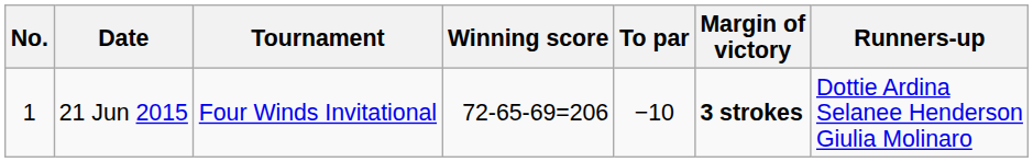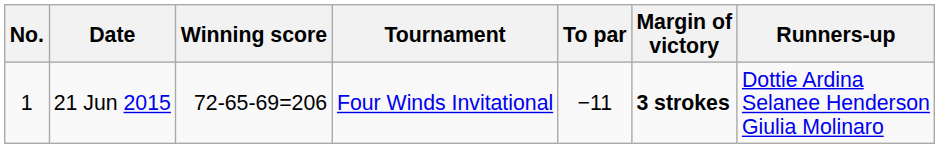 <table class="wikitable" style="font-size:95%;">
 <tr>
 <th>No.</th>
 <th>Date</th>
+<th>Winning score</th>
 <th>Tournament</th>
-<th>Winning score</th>
 <th>To par</th>
 <th>Margin of<br>victory</th>
 <th>Runners-up</th>
 </tr>
 <tr>
 <td align=center>1</td>
 <td align=right>21 Jun <a href='#'>2015</a></td>
+<td align=right>72-65-69=206</td>
 <td><a href='#'>Four Winds Invitational</a></td>
-<td align=right>72-65-69=206</td>
-<td align=center>−10</td>
+<td align=center>−11</td>
 <td><strong>3 strokes</strong></td>
 <td> <a href='#'>Dottie Ardina</a><br> <a href='#'>Selanee Henderson</a><br> <a href='#'>Giulia Molinaro</a></td>
 </tr>
 </table>
